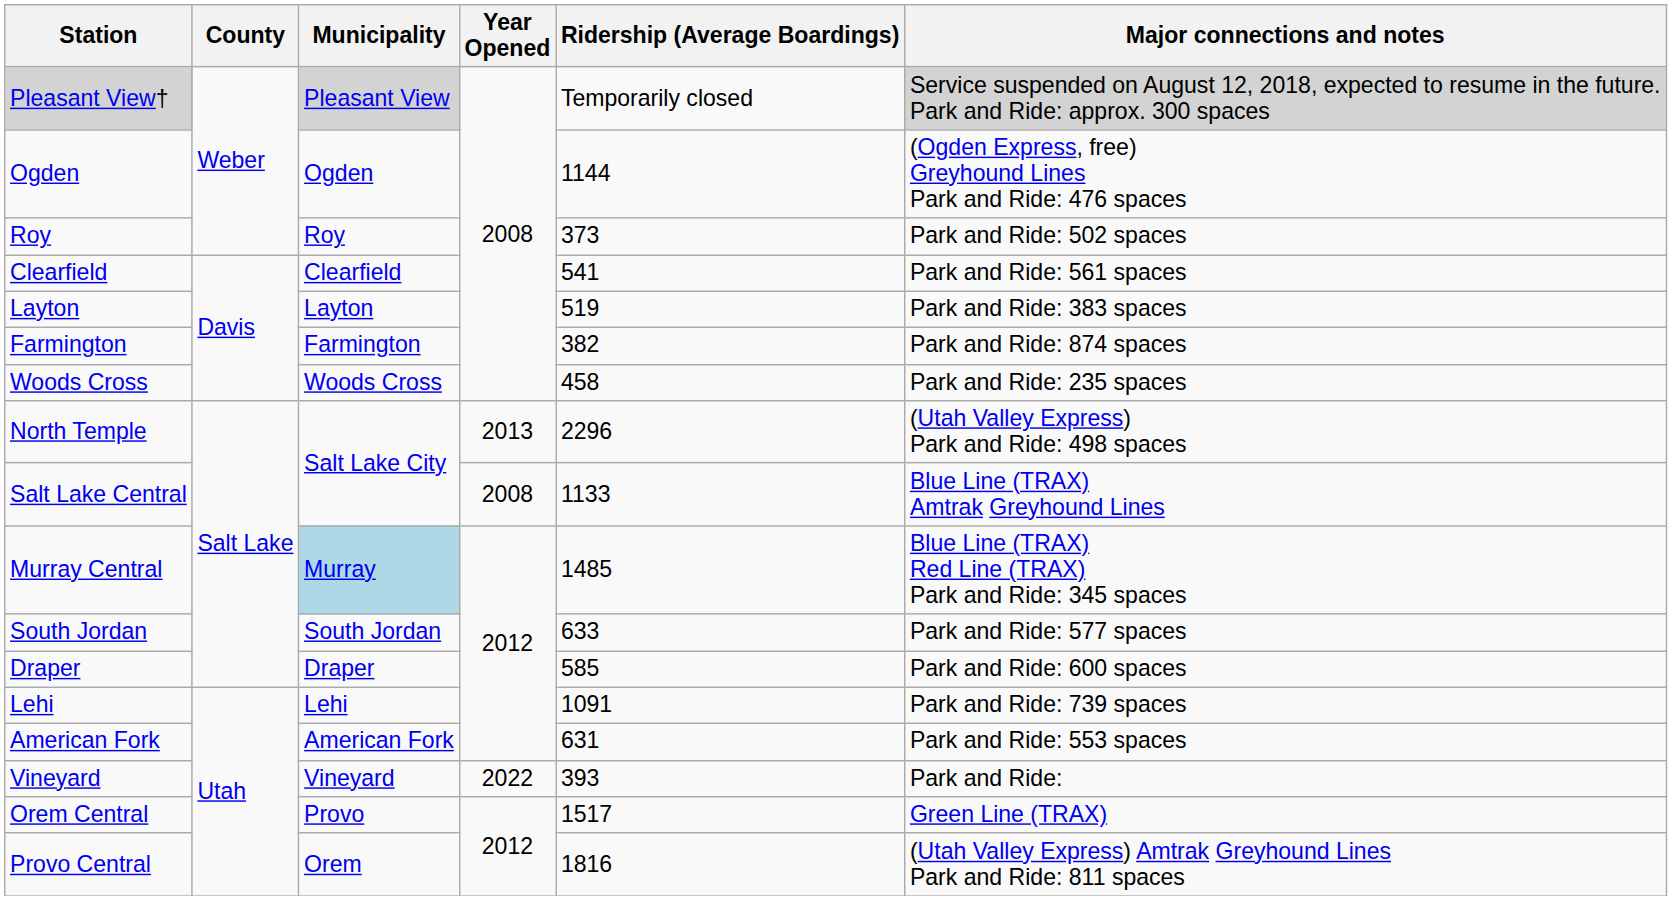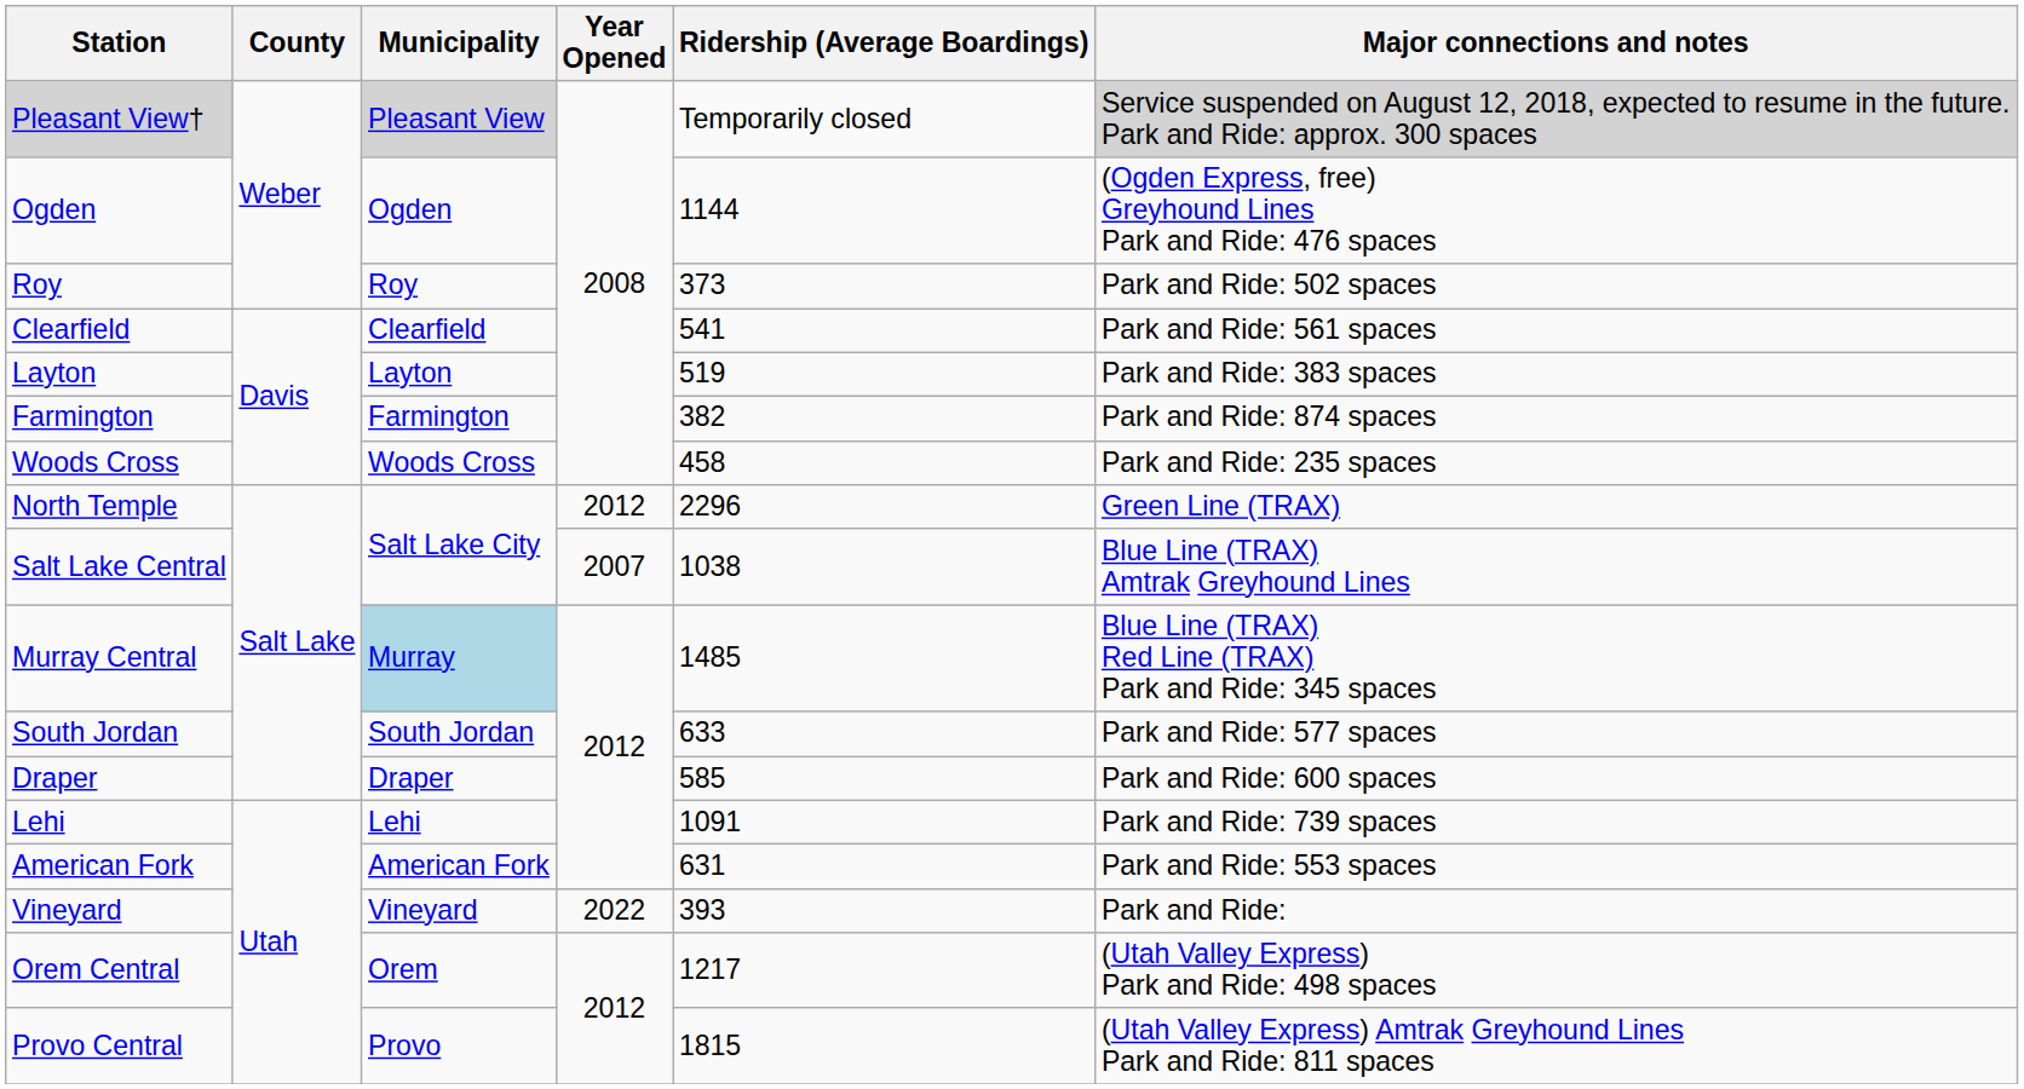 <table class="wikitable sortable">
 <tr>
 <th>Station</th>
 <th>County</th>
 <th>Municipality</th>
 <th>Year<br>Opened</th>
 <th>Ridership (Average Boardings)</th>
 <th>Major connections and notes</th>
 </tr>
 <tr>
 <td bgcolor=lightgray><a href='#'>Pleasant View</a>†</td>
 <td rowspan="3"><a href='#'>Weber</a></td>
 <td bgcolor=lightgray><a href='#'>Pleasant View</a></td>
 <td rowspan="7" align="center">2008</td>
 <td>Temporarily closed</td>
 <td bgcolor="lightgray" align="left">Service suspended on August 12, 2018, expected to resume in the future.<br>Park and Ride: approx. 300 spaces</td>
 </tr>
 <tr>
 <td><a href='#'>Ogden</a></td>
 <td><a href='#'>Ogden</a></td>
 <td>1144</td>
 <td align="left"> (<a href='#'>Ogden Express</a>, free)<br> <a href='#'>Greyhound Lines</a><br>Park and Ride: 476 spaces</td>
 </tr>
 <tr>
 <td><a href='#'>Roy</a></td>
 <td><a href='#'>Roy</a></td>
 <td>373</td>
 <td align="left">Park and Ride: 502 spaces</td>
 </tr>
 <tr>
 <td><a href='#'>Clearfield</a></td>
 <td rowspan="4"><a href='#'>Davis</a></td>
 <td><a href='#'>Clearfield</a></td>
 <td>541</td>
 <td align="left">Park and Ride: 561 spaces</td>
 </tr>
 <tr>
 <td><a href='#'>Layton</a></td>
 <td><a href='#'>Layton</a></td>
 <td>519</td>
 <td align="left">Park and Ride: 383 spaces</td>
 </tr>
 <tr>
 <td><a href='#'>Farmington</a></td>
 <td><a href='#'>Farmington</a></td>
 <td>382</td>
 <td align="left">Park and Ride: 874 spaces</td>
 </tr>
 <tr>
 <td><a href='#'>Woods Cross</a></td>
 <td><a href='#'>Woods Cross</a></td>
 <td>458</td>
 <td align="left">Park and Ride: 235 spaces</td>
 </tr>
 <tr>
 <td><a href='#'>North Temple</a></td>
 <td rowspan="5"><a href='#'>Salt Lake</a></td>
 <td rowspan="2"><a href='#'>Salt Lake City</a></td>
-<td align="center">2013</td>
+<td align="center">2012</td>
 <td>2296</td>
-<td align="left"> (<a href='#'>Utah Valley Express</a>)<br>Park and Ride: 498 spaces</td>
+<td align="left"> <a href='#'>Green Line (TRAX)</a></td>
 </tr>
 <tr>
 <td><a href='#'>Salt Lake Central</a></td>
-<td align="center">2008</td>
-<td>1133</td>
+<td align="center">2007</td>
+<td>1038</td>
 <td align="left"> <a href='#'>Blue Line (TRAX)</a><br>  <a href='#'>Amtrak</a>   <a href='#'>Greyhound Lines</a></td>
 </tr>
 <tr>
 <td><a href='#'>Murray Central</a></td>
 <td style="background: lightblue;"><a href='#'>Murray</a></td>
 <td rowspan="5" align="center">2012</td>
 <td>1485</td>
 <td align="left"> <a href='#'>Blue Line (TRAX)</a><br>  <a href='#'>Red Line (TRAX)</a> <br>Park and Ride: 345 spaces</td>
 </tr>
 <tr>
 <td><a href='#'>South Jordan</a></td>
 <td><a href='#'>South Jordan</a></td>
 <td>633</td>
 <td align="left">Park and Ride: 577 spaces</td>
 </tr>
 <tr>
 <td><a href='#'>Draper</a></td>
 <td><a href='#'>Draper</a></td>
 <td>585</td>
 <td align="left">Park and Ride: 600 spaces</td>
 </tr>
 <tr>
 <td><a href='#'>Lehi</a></td>
 <td rowspan="5"><a href='#'>Utah</a></td>
 <td><a href='#'>Lehi</a></td>
 <td>1091</td>
 <td align="left">Park and Ride: 739 spaces</td>
 </tr>
 <tr>
 <td><a href='#'>American Fork</a></td>
 <td><a href='#'>American Fork</a></td>
 <td>631</td>
 <td align="left">Park and Ride: 553 spaces</td>
 </tr>
 <tr>
 <td><a href='#'>Vineyard</a></td>
 <td><a href='#'>Vineyard</a></td>
 <td align="center">2022</td>
 <td>393</td>
 <td align="left">Park and Ride:</td>
 </tr>
 <tr>
 <td><a href='#'>Orem Central</a></td>
-<td><a href='#'>Provo</a></td>
+<td><a href='#'>Orem</a></td>
 <td rowspan="2" align="center">2012</td>
-<td>1517</td>
-<td align="left"> <a href='#'>Green Line (TRAX)</a></td>
+<td>1217</td>
+<td align="left"> (<a href='#'>Utah Valley Express</a>)<br>Park and Ride: 498 spaces</td>
 </tr>
 <tr>
 <td><a href='#'>Provo Central</a></td>
-<td><a href='#'>Orem</a></td>
-<td>1816</td>
+<td><a href='#'>Provo</a></td>
+<td>1815</td>
 <td align="left"> (<a href='#'>Utah Valley Express</a>) <a href='#'>Amtrak</a>  <a href='#'>Greyhound Lines</a><br>Park and Ride: 811 spaces</td>
 </tr>
 </table>
